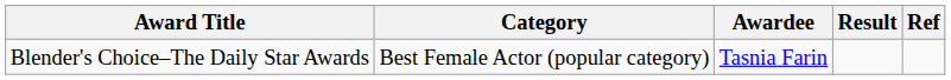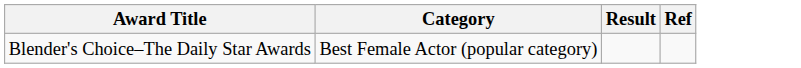 <table class="wikitable">
 <tr>
 <th>Award Title</th>
 <th>Category</th>
-<th>Awardee</th>
 <th>Result</th>
 <th>Ref</th>
 </tr>
 <tr>
 <td>Blender's Choice–The Daily Star Awards</td>
 <td>Best Female Actor (popular category)</td>
-<td><a href='#'>Tasnia Farin</a></td>
 <td></td>
 <td></td>
 </tr>
 </table>
